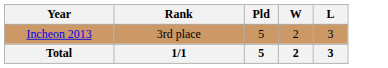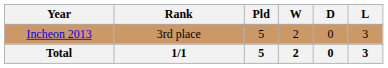 <table class="wikitable" style="text-align: center;font-size:90%;">
 <tr>
 <th width=125>Year</th>
 <th width=150>Rank</th>
 <th width=35>Pld</th>
 <th width=35>W</th>
+<th width=35>D</th>
 <th width=35>L</th>
 </tr>
 <tr bgcolor="#cc9966">
 <td><a href='#'>Incheon 2013</a></td>
 <td>3rd place</td>
 <td>5</td>
 <td>2</td>
+<td>0</td>
 <td>3</td>
 </tr>
 <tr>
 <th>Total</th>
 <th>1/1</th>
 <th>5</th>
 <th>2</th>
+<th>0</th>
 <th>3</th>
 </tr>
 </table>
